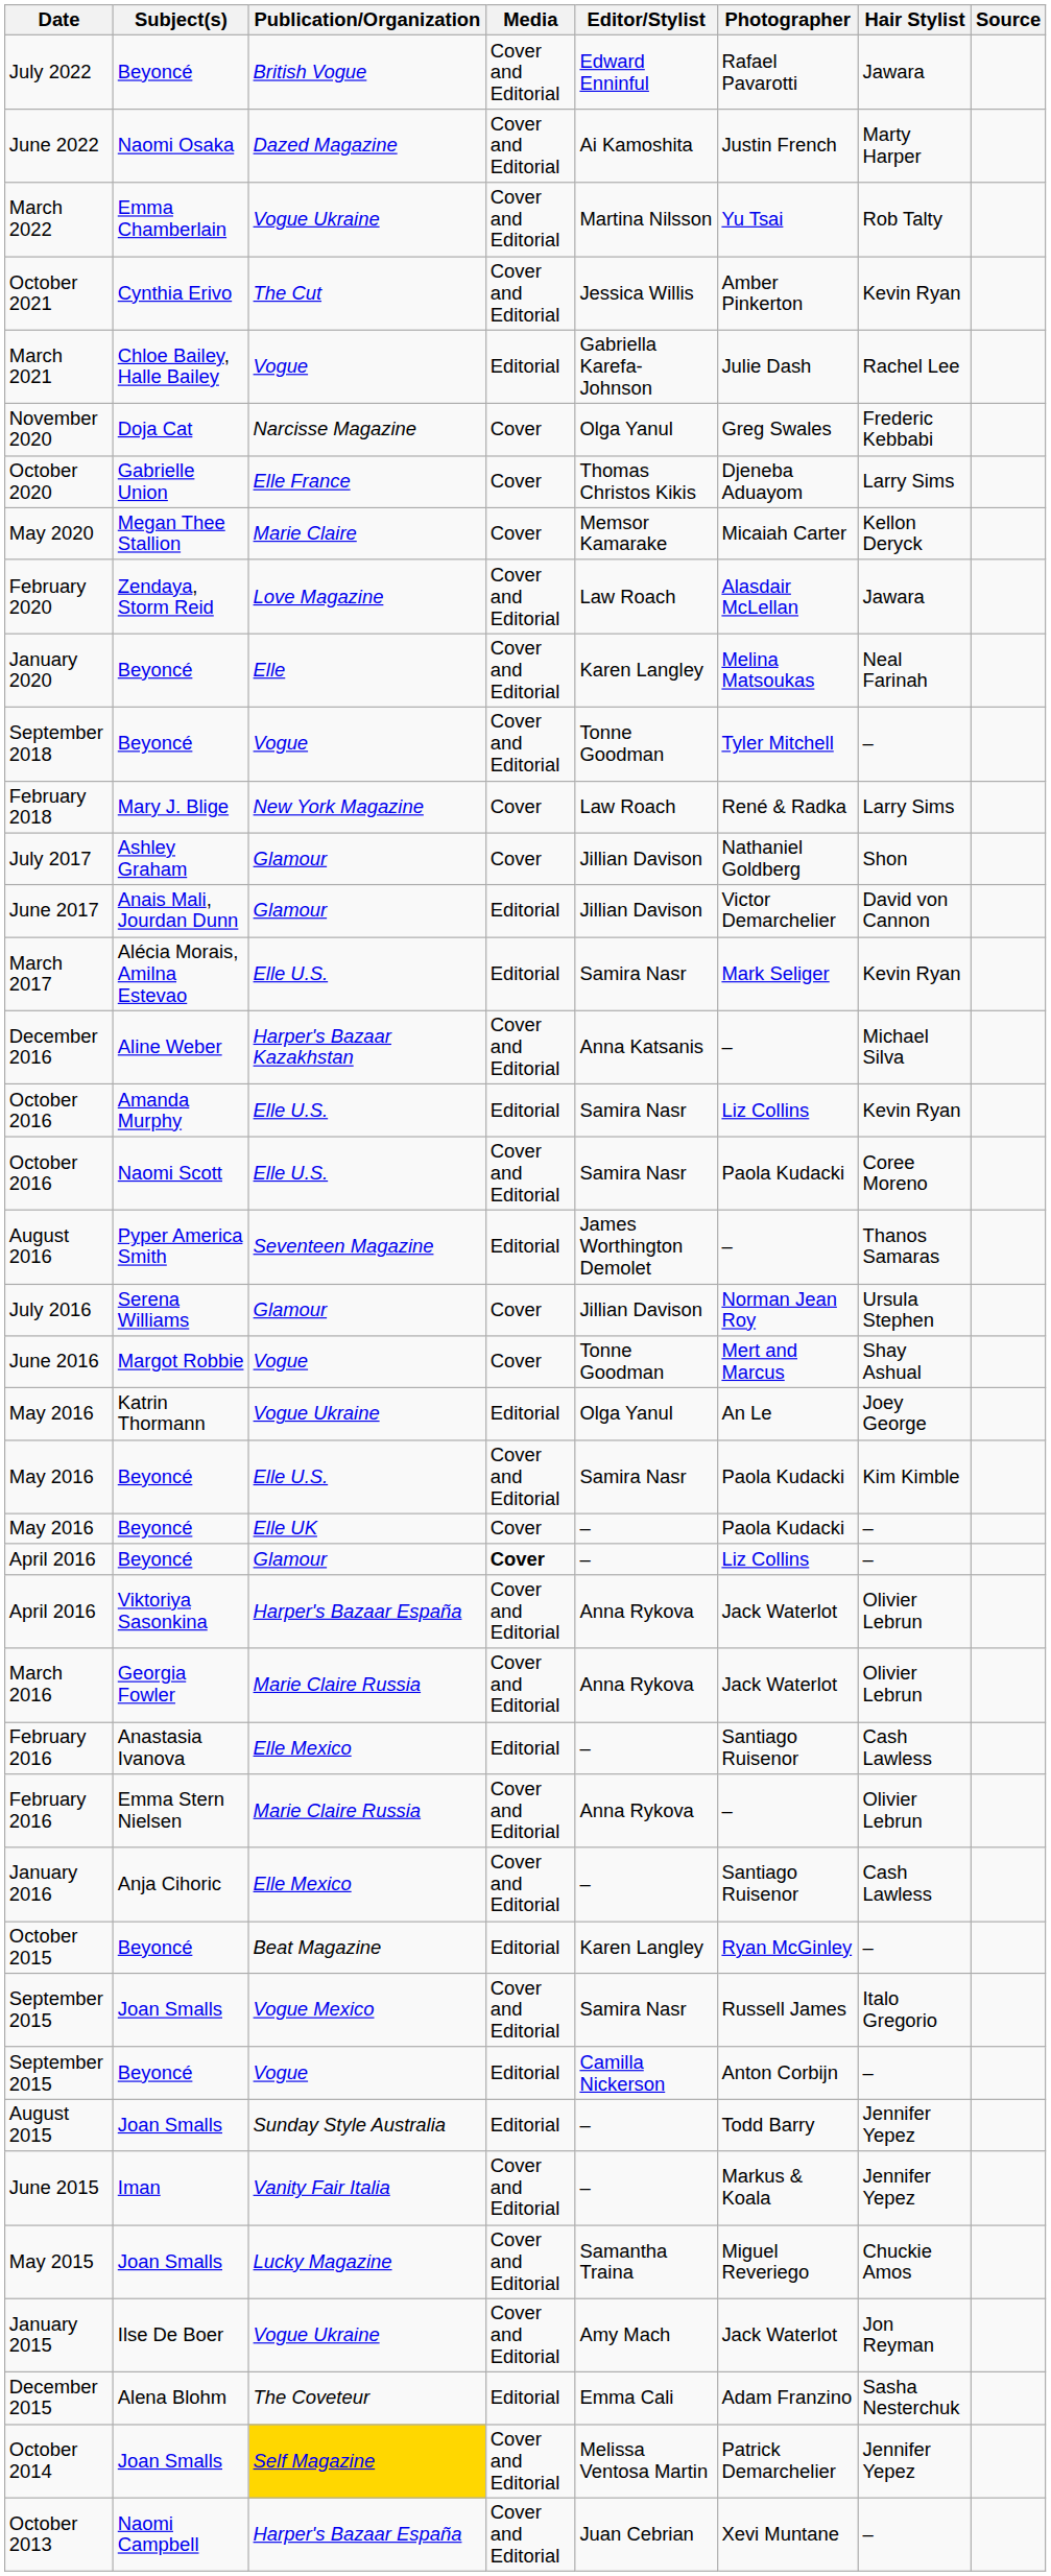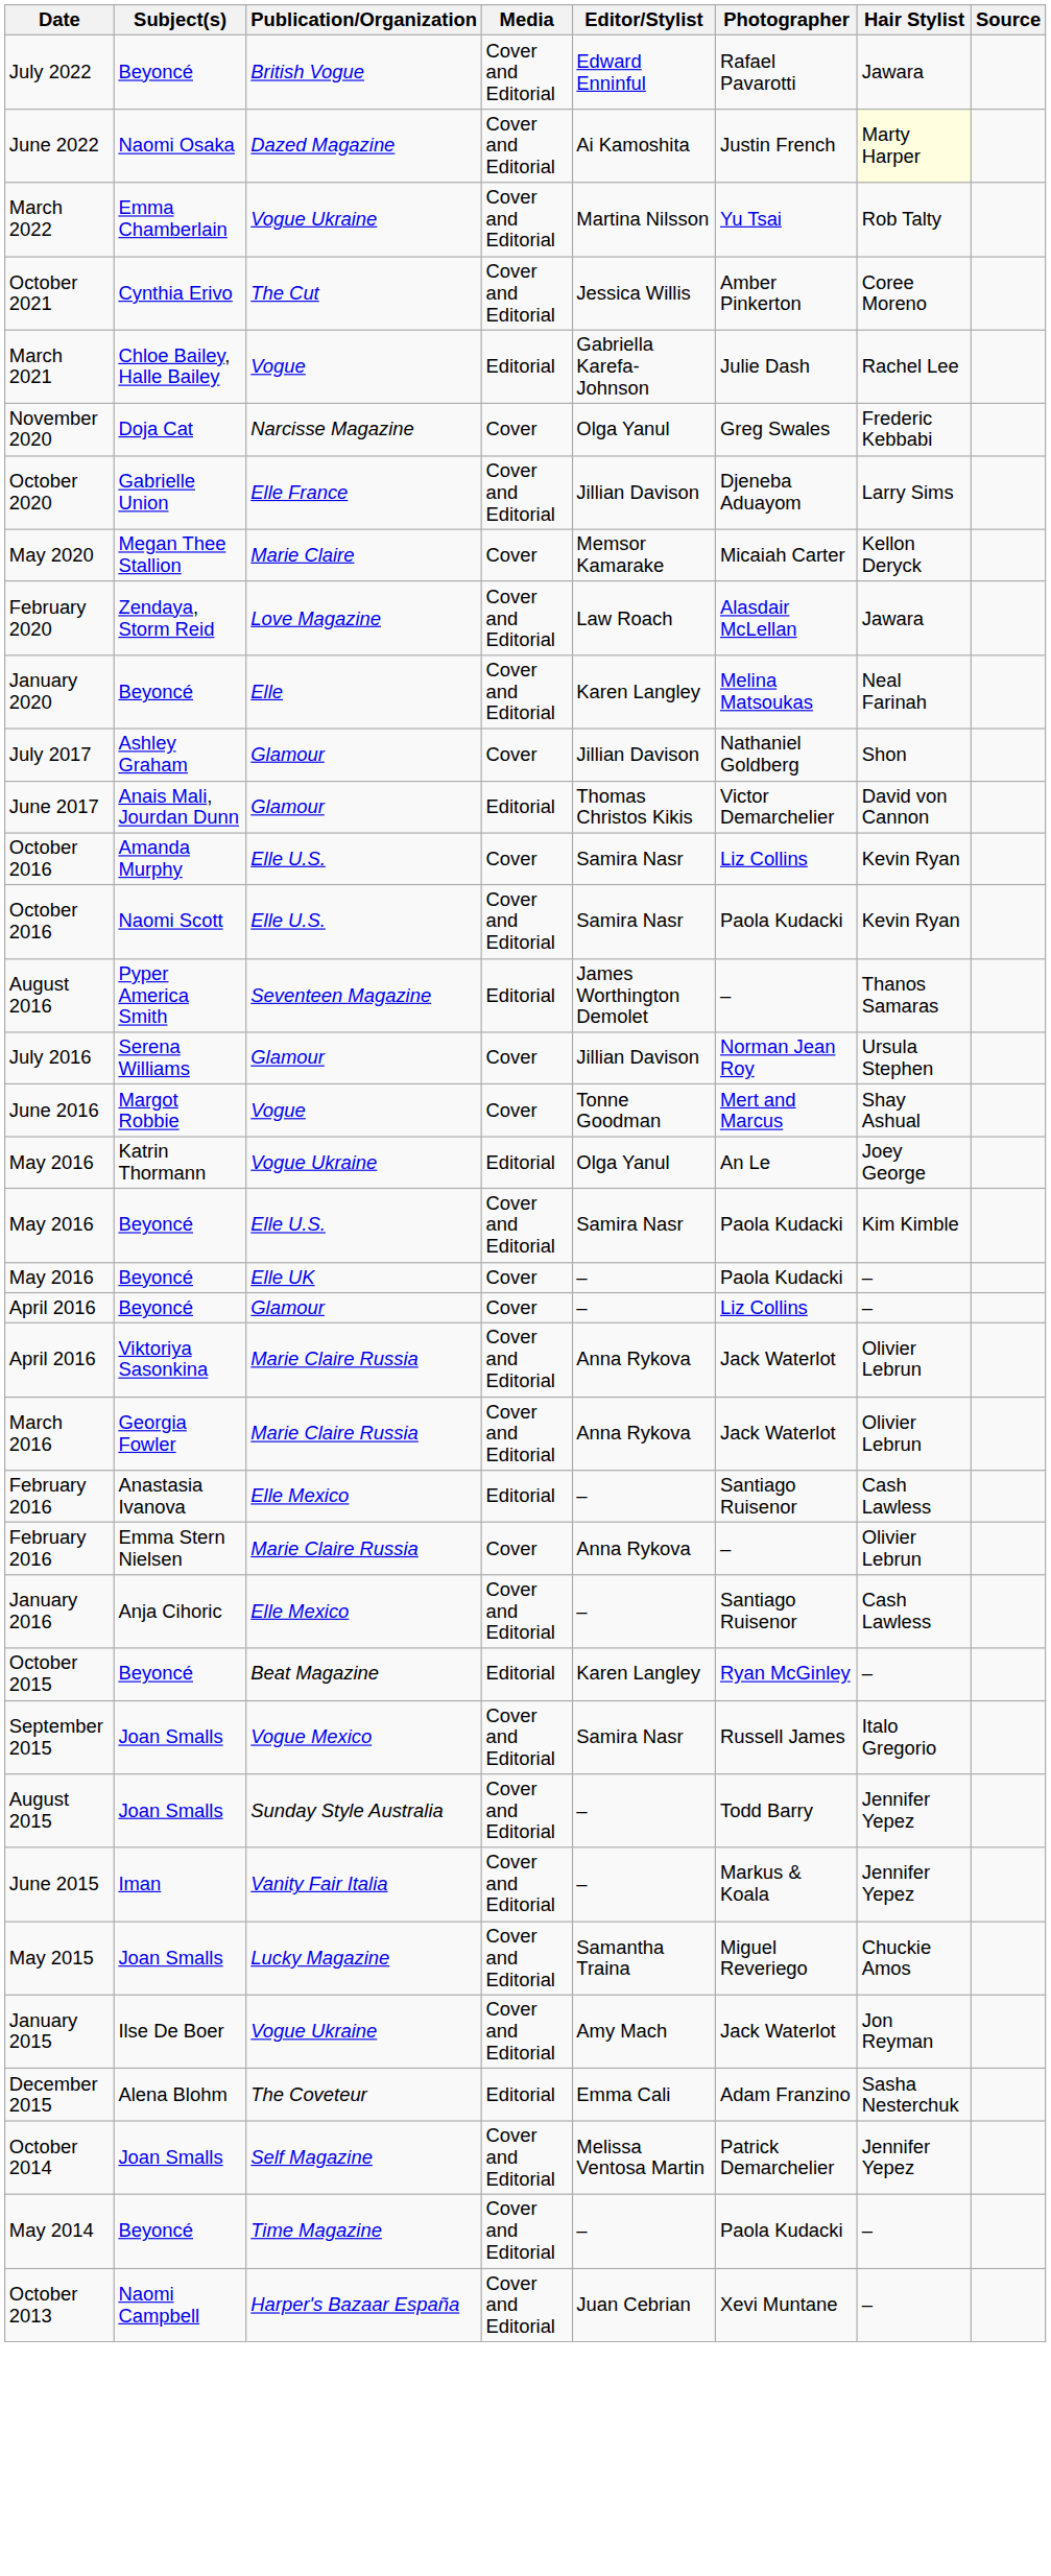 <table class="wikitable sortable">
 <tr>
 <th>Date</th>
 <th>Subject(s)</th>
 <th>Publication/Organization</th>
 <th>Media</th>
 <th>Editor/Stylist</th>
 <th>Photographer</th>
 <th>Hair Stylist</th>
 <th>Source</th>
 </tr>
 <tr>
 <td>July 2022</td>
 <td><a href='#'>Beyoncé</a></td>
 <td><em><a href='#'>British Vogue</a></em></td>
 <td>Cover and Editorial</td>
 <td><a href='#'>Edward Enninful</a></td>
 <td>Rafael Pavarotti</td>
 <td>Jawara</td>
 <td></td>
 </tr>
 <tr>
 <td>June 2022</td>
 <td><a href='#'>Naomi Osaka</a></td>
 <td><a href='#'><em>Dazed Magazine</em></a></td>
 <td>Cover and Editorial</td>
 <td>Ai Kamoshita</td>
 <td>Justin French</td>
-<td>Marty Harper</td>
+<td style="background: lightyellow;">Marty Harper</td>
 <td></td>
 </tr>
 <tr>
 <td>March 2022</td>
 <td><a href='#'>Emma Chamberlain</a></td>
 <td><em><a href='#'>Vogue Ukraine</a></em></td>
 <td>Cover and Editorial</td>
 <td>Martina Nilsson</td>
 <td><a href='#'>Yu Tsai</a></td>
 <td>Rob Talty</td>
 <td></td>
 </tr>
 <tr>
 <td>October 2021</td>
 <td><a href='#'>Cynthia Erivo</a></td>
 <td><a href='#'><em>The Cut</em></a></td>
 <td>Cover and Editorial</td>
 <td>Jessica Willis</td>
 <td>Amber Pinkerton</td>
-<td>Kevin Ryan</td>
+<td>Coree Moreno</td>
 <td></td>
 </tr>
 <tr>
 <td>March 2021</td>
 <td><a href='#'>Chloe Bailey</a>, <a href='#'>Halle Bailey</a></td>
 <td><a href='#'><em>Vogue</em></a></td>
 <td>Editorial</td>
 <td>Gabriella Karefa-Johnson</td>
 <td>Julie Dash</td>
 <td>Rachel Lee</td>
 <td></td>
 </tr>
 <tr>
 <td>November 2020</td>
 <td><a href='#'>Doja Cat</a></td>
 <td><em>Narcisse Magazine</em></td>
 <td>Cover</td>
 <td>Olga Yanul</td>
 <td>Greg Swales</td>
 <td>Frederic Kebbabi</td>
 <td></td>
 </tr>
 <tr>
 <td>October 2020</td>
 <td><a href='#'>Gabrielle Union</a></td>
 <td><a href='#'><em>Elle France</em></a></td>
-<td>Cover</td>
-<td>Thomas Christos Kikis</td>
+<td>Cover and Editorial</td>
+<td>Jillian Davison</td>
 <td>Djeneba Aduayom</td>
 <td>Larry Sims</td>
 <td></td>
 </tr>
 <tr>
 <td>May 2020</td>
 <td><a href='#'>Megan Thee Stallion</a></td>
 <td><em><a href='#'>Marie Claire</a></em></td>
 <td>Cover</td>
 <td>Memsor Kamarake</td>
 <td>Micaiah Carter</td>
 <td>Kellon Deryck</td>
 <td></td>
 </tr>
 <tr>
 <td>February 2020</td>
 <td><a href='#'>Zendaya</a>, <a href='#'>Storm Reid</a></td>
 <td><a href='#'><em>Love Magazine</em></a></td>
 <td>Cover and Editorial</td>
 <td>Law Roach</td>
 <td><a href='#'>Alasdair McLellan</a></td>
 <td>Jawara</td>
 <td></td>
 </tr>
 <tr>
 <td>January 2020</td>
 <td><a href='#'>Beyoncé</a></td>
 <td><a href='#'><em>Elle</em></a></td>
 <td>Cover and Editorial</td>
 <td>Karen Langley</td>
 <td><a href='#'>Melina Matsoukas</a></td>
 <td>Neal Farinah</td>
 <td></td>
 </tr>
 <tr>
-<td>September 2018</td>
-<td><a href='#'>Beyoncé</a></td>
-<td><a href='#'><em>Vogue</em></a></td>
-<td>Cover and Editorial</td>
-<td>Tonne Goodman</td>
-<td><a href='#'>Tyler Mitchell</a></td>
-<td>–</td>
-<td></td>
-</tr>
-<tr>
-<td>February 2018</td>
-<td><a href='#'>Mary J. Blige</a></td>
-<td><a href='#'><em>New York Magazine</em></a></td>
-<td>Cover</td>
-<td>Law Roach</td>
-<td>René & Radka</td>
-<td>Larry Sims</td>
-<td></td>
-</tr>
-<tr>
 <td>July 2017</td>
 <td><a href='#'>Ashley Graham</a></td>
 <td><a href='#'><em>Glamour</em></a></td>
 <td>Cover</td>
 <td>Jillian Davison</td>
 <td>Nathaniel Goldberg</td>
 <td>Shon</td>
 <td></td>
 </tr>
 <tr>
 <td>June 2017</td>
 <td><a href='#'>Anais Mali</a>, <a href='#'>Jourdan Dunn</a></td>
 <td><a href='#'><em>Glamour</em></a></td>
 <td>Editorial</td>
-<td>Jillian Davison</td>
+<td>Thomas Christos Kikis</td>
 <td>Victor Demarchelier</td>
 <td>David von Cannon</td>
-<td></td>
-</tr>
-<tr>
-<td>March 2017</td>
-<td>Alécia Morais, <a href='#'>Amilna Estevao</a></td>
-<td><a href='#'><em>Elle U.S.</em></a></td>
-<td>Editorial</td>
-<td>Samira Nasr</td>
-<td><a href='#'>Mark Seliger</a></td>
-<td>Kevin Ryan</td>
-<td></td>
-</tr>
-<tr>
-<td>December 2016</td>
-<td><a href='#'>Aline Weber</a></td>
-<td><a href='#'><em>Harper's Bazaar Kazakhstan</em></a></td>
-<td>Cover and Editorial</td>
-<td>Anna Katsanis</td>
-<td>–</td>
-<td>Michael Silva</td>
 <td></td>
 </tr>
 <tr>
 <td>October 2016</td>
 <td><a href='#'>Amanda Murphy</a></td>
 <td><a href='#'><em>Elle U.S.</em></a></td>
-<td>Editorial</td>
+<td>Cover</td>
 <td>Samira Nasr</td>
 <td><a href='#'>Liz Collins</a></td>
 <td>Kevin Ryan</td>
 <td></td>
 </tr>
 <tr>
 <td>October 2016</td>
 <td><a href='#'>Naomi Scott</a></td>
 <td><a href='#'><em>Elle U.S.</em></a></td>
 <td>Cover and Editorial</td>
 <td>Samira Nasr</td>
 <td>Paola Kudacki</td>
-<td>Coree Moreno</td>
+<td>Kevin Ryan</td>
 <td></td>
 </tr>
 <tr>
 <td>August 2016</td>
 <td><a href='#'>Pyper America Smith</a></td>
 <td><a href='#'><em>Seventeen Magazine</em></a></td>
 <td>Editorial</td>
 <td>James Worthington Demolet</td>
 <td>–</td>
 <td>Thanos Samaras</td>
 <td></td>
 </tr>
 <tr>
 <td>July 2016</td>
 <td><a href='#'>Serena Williams</a></td>
 <td><a href='#'><em>Glamour</em></a></td>
 <td>Cover</td>
 <td>Jillian Davison</td>
 <td><a href='#'>Norman Jean Roy</a></td>
 <td>Ursula Stephen</td>
 <td></td>
 </tr>
 <tr>
 <td>June 2016</td>
 <td><a href='#'>Margot Robbie</a></td>
 <td><a href='#'><em>Vogue</em></a></td>
 <td>Cover</td>
 <td>Tonne Goodman</td>
 <td><a href='#'>Mert and Marcus</a></td>
 <td>Shay Ashual</td>
 <td></td>
 </tr>
 <tr>
 <td>May 2016</td>
 <td>Katrin Thormann</td>
 <td><em><a href='#'>Vogue Ukraine</a></em></td>
 <td>Editorial</td>
 <td>Olga Yanul</td>
 <td>An Le</td>
 <td>Joey George</td>
 <td></td>
 </tr>
 <tr>
 <td>May 2016</td>
 <td><a href='#'>Beyoncé</a></td>
 <td><a href='#'><em>Elle U.S.</em></a></td>
 <td>Cover and Editorial</td>
 <td>Samira Nasr</td>
 <td>Paola Kudacki</td>
 <td>Kim Kimble</td>
 <td></td>
 </tr>
 <tr>
 <td>May 2016</td>
 <td><a href='#'>Beyoncé</a></td>
 <td><a href='#'><em>Elle UK</em></a></td>
 <td>Cover</td>
 <td>–</td>
 <td>Paola Kudacki</td>
 <td>–</td>
 <td></td>
 </tr>
 <tr>
 <td>April 2016</td>
 <td><a href='#'>Beyoncé</a></td>
 <td><a href='#'><em>Glamour</em></a></td>
-<td><strong>Cover</strong></td>
+<td>Cover</td>
 <td>–</td>
 <td><a href='#'>Liz Collins</a></td>
 <td>–</td>
 <td></td>
 </tr>
 <tr>
 <td>April 2016</td>
 <td><a href='#'>Viktoriya Sasonkina</a></td>
-<td><a href='#'><em>Harper's Bazaar España</em></a></td>
+<td><a href='#'><em>Marie Claire Russia</em></a></td>
 <td>Cover and Editorial</td>
 <td>Anna Rykova</td>
 <td>Jack Waterlot</td>
 <td>Olivier Lebrun</td>
 <td></td>
 </tr>
 <tr>
 <td>March 2016</td>
 <td><a href='#'>Georgia Fowler</a></td>
 <td><a href='#'><em>Marie Claire Russia</em></a></td>
 <td>Cover and Editorial</td>
 <td>Anna Rykova</td>
 <td>Jack Waterlot</td>
 <td>Olivier Lebrun</td>
 <td></td>
 </tr>
 <tr>
 <td>February 2016</td>
 <td>Anastasia Ivanova</td>
 <td><a href='#'><em>Elle Mexico</em></a></td>
 <td>Editorial</td>
 <td>–</td>
 <td>Santiago Ruisenor</td>
 <td>Cash Lawless</td>
 <td></td>
 </tr>
 <tr>
 <td>February 2016</td>
 <td>Emma Stern Nielsen</td>
 <td><a href='#'><em>Marie Claire Russia</em></a></td>
-<td>Cover and Editorial</td>
+<td>Cover</td>
 <td>Anna Rykova</td>
 <td>–</td>
 <td>Olivier Lebrun</td>
 <td></td>
 </tr>
 <tr>
 <td>January 2016</td>
 <td>Anja Cihoric</td>
 <td><a href='#'><em>Elle Mexico</em></a></td>
 <td>Cover and Editorial</td>
 <td>–</td>
 <td>Santiago Ruisenor</td>
 <td>Cash Lawless</td>
 <td></td>
 </tr>
 <tr>
 <td>October 2015</td>
 <td><a href='#'>Beyoncé</a></td>
 <td><em>Beat Magazine</em></td>
 <td>Editorial</td>
 <td>Karen Langley</td>
 <td><a href='#'>Ryan McGinley</a></td>
 <td>–</td>
 <td></td>
 </tr>
 <tr>
 <td>September 2015</td>
 <td><a href='#'>Joan Smalls</a></td>
 <td><em><a href='#'>Vogue Mexico</a></em></td>
 <td>Cover and Editorial</td>
 <td>Samira Nasr</td>
 <td>Russell James</td>
 <td>Italo Gregorio</td>
 <td></td>
 </tr>
 <tr>
-<td>September 2015</td>
-<td><a href='#'>Beyoncé</a></td>
-<td><a href='#'><em>Vogue</em></a></td>
-<td>Editorial</td>
-<td><a href='#'>Camilla Nickerson</a></td>
-<td>Anton Corbijn</td>
-<td>–</td>
-<td></td>
-</tr>
-<tr>
 <td>August 2015</td>
 <td><a href='#'>Joan Smalls</a></td>
 <td><em>Sunday Style Australia</em></td>
-<td>Editorial</td>
+<td>Cover and Editorial</td>
 <td>–</td>
 <td>Todd Barry</td>
 <td>Jennifer Yepez</td>
 <td></td>
 </tr>
 <tr>
 <td>June 2015</td>
 <td><a href='#'>Iman</a></td>
 <td><em><a href='#'>Vanity Fair Italia</a></em></td>
 <td>Cover and Editorial</td>
 <td>–</td>
 <td>Markus & Koala</td>
 <td>Jennifer Yepez</td>
 <td></td>
 </tr>
 <tr>
 <td>May 2015</td>
 <td><a href='#'>Joan Smalls</a></td>
 <td><a href='#'><em>Lucky Magazine</em></a></td>
 <td>Cover and Editorial</td>
 <td>Samantha Traina</td>
 <td>Miguel Reveriego</td>
 <td>Chuckie Amos</td>
 <td></td>
 </tr>
 <tr>
 <td>January 2015</td>
 <td>Ilse De Boer</td>
 <td><em><a href='#'>Vogue Ukraine</a></em></td>
 <td>Cover and Editorial</td>
 <td>Amy Mach</td>
 <td>Jack Waterlot</td>
 <td>Jon Reyman</td>
 <td></td>
 </tr>
 <tr>
 <td>December 2015</td>
 <td>Alena Blohm</td>
 <td><em>The Coveteur</em></td>
 <td>Editorial</td>
 <td>Emma Cali</td>
 <td>Adam Franzino</td>
 <td>Sasha Nesterchuk</td>
 <td></td>
 </tr>
 <tr>
 <td>October 2014</td>
 <td><a href='#'>Joan Smalls</a></td>
-<td style="background: gold;"><a href='#'><em>Self Magazine</em></a></td>
+<td><a href='#'><em>Self Magazine</em></a></td>
 <td>Cover and Editorial</td>
 <td>Melissa Ventosa Martin</td>
 <td>Patrick Demarchelier</td>
 <td>Jennifer Yepez</td>
+<td></td>
+</tr>
+<tr>
+<td>May 2014</td>
+<td><a href='#'>Beyoncé</a></td>
+<td><a href='#'><em>Time Magazine</em></a></td>
+<td>Cover and Editorial</td>
+<td>–</td>
+<td>Paola Kudacki</td>
+<td>–</td>
 <td></td>
 </tr>
 <tr>
 <td>October 2013</td>
 <td><a href='#'>Naomi Campbell</a></td>
 <td><a href='#'><em>Harper's Bazaar España</em></a></td>
 <td>Cover and Editorial</td>
 <td>Juan Cebrian</td>
 <td>Xevi Muntane</td>
 <td>–</td>
 <td></td>
 </tr>
 </table>
